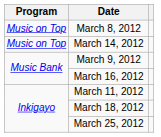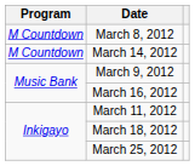 <table class="wikitable sortable" style="text-align:center;">
 <tr>
 <th>Program</th>
 <th style="width:120px;">Date</th>
 <th class="unsortable"></th>
 </tr>
 <tr>
-<td><em><a href='#'>Music on Top</a></em></td>
+<td><em><a href='#'>M Countdown</a></em></td>
 <td>March 8, 2012</td>
 <td></td>
 </tr>
 <tr>
-<td><em><a href='#'>Music on Top</a></em></td>
+<td><em><a href='#'>M Countdown</a></em></td>
 <td>March 14, 2012</td>
 <td></td>
 </tr>
 <tr>
 <td rowspan=2><em><a href='#'>Music Bank</a></em></td>
 <td>March 9, 2012</td>
 <td></td>
 </tr>
 <tr>
 <td>March 16, 2012</td>
 <td></td>
 </tr>
 <tr>
 <td rowspan=3><em><a href='#'>Inkigayo</a></em></td>
 <td>March 11, 2012</td>
 <td></td>
 </tr>
 <tr>
 <td>March 18, 2012</td>
 <td></td>
 </tr>
 <tr>
 <td>March 25, 2012</td>
 <td></td>
 </tr>
 </table>
